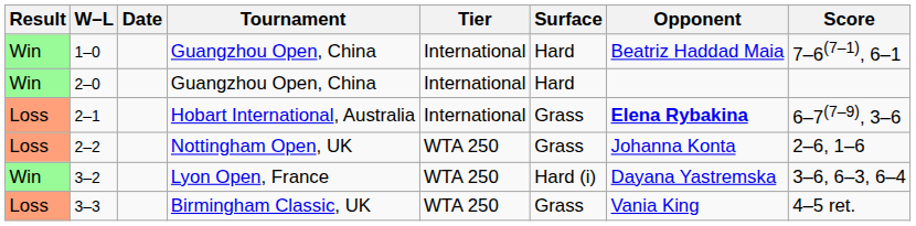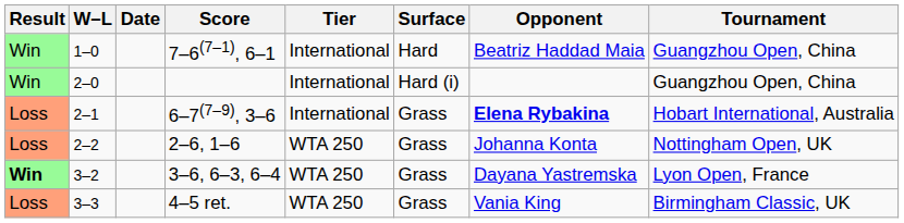 <table class="sortable wikitable">
 <tr>
 <th>Result</th>
 <th class="unsortable">W–L</th>
 <th>Date</th>
-<th>Tournament</th>
+<th class="unsortable">Score</th>
 <th>Tier</th>
 <th>Surface</th>
 <th>Opponent</th>
-<th class="unsortable">Score</th>
+<th>Tournament</th>
 </tr>
 <tr>
 <td style="background:#98fb98;">Win</td>
 <td><small>1–0</small></td>
 <td><a href='#'></a></td>
-<td><a href='#'>Guangzhou Open</a>, China</td>
+<td>7–6<sup>(7–1)</sup>, 6–1</td>
 <td>International</td>
 <td>Hard</td>
 <td> <a href='#'>Beatriz Haddad Maia</a></td>
-<td>7–6<sup>(7–1)</sup>, 6–1</td>
+<td><a href='#'>Guangzhou Open</a>, China</td>
 </tr>
 <tr>
 <td style="background:#98fb98;">Win</td>
 <td><small>2–0</small></td>
 <td><a href='#'></a></td>
+<td></td>
+<td>International</td>
+<td>Hard (i)</td>
+<td></td>
 <td>Guangzhou Open, China </td>
-<td>International</td>
-<td>Hard</td>
-<td></td>
-<td></td>
 </tr>
 <tr>
 <td style="background:#ffa07a;">Loss</td>
 <td><small>2–1</small></td>
 <td><a href='#'></a></td>
-<td><a href='#'>Hobart International</a>, Australia</td>
+<td>6–7<sup>(7–9)</sup>, 3–6</td>
 <td>International</td>
 <td>Grass</td>
 <td><strong> <a href='#'>Elena Rybakina</a></strong></td>
-<td>6–7<sup>(7–9)</sup>, 3–6</td>
+<td><a href='#'>Hobart International</a>, Australia</td>
 </tr>
 <tr>
 <td style="background:#ffa07a;">Loss</td>
 <td><small>2–2</small></td>
 <td><a href='#'></a></td>
-<td><a href='#'>Nottingham Open</a>, UK</td>
+<td>2–6, 1–6</td>
 <td>WTA 250</td>
 <td>Grass</td>
 <td> <a href='#'>Johanna Konta</a></td>
-<td>2–6, 1–6</td>
+<td><a href='#'>Nottingham Open</a>, UK</td>
 </tr>
 <tr>
-<td style="background:#98fb98;">Win</td>
+<td style="background:#98fb98;"><strong>Win</strong></td>
 <td><small>3–2</small></td>
 <td><a href='#'></a></td>
+<td>3–6, 6–3, 6–4</td>
+<td>WTA 250</td>
+<td>Grass</td>
+<td> <a href='#'>Dayana Yastremska</a></td>
 <td><a href='#'>Lyon Open</a>, France</td>
-<td>WTA 250</td>
-<td>Hard (i)</td>
-<td> <a href='#'>Dayana Yastremska</a></td>
-<td>3–6, 6–3, 6–4</td>
 </tr>
 <tr>
 <td bgcolor=ffa07a>Loss</td>
 <td><small>3–3</small></td>
 <td><a href='#'></a></td>
-<td><a href='#'>Birmingham Classic</a>, UK</td>
+<td>4–5 ret.</td>
 <td>WTA 250</td>
 <td>Grass</td>
 <td> <a href='#'>Vania King</a></td>
-<td>4–5 ret.</td>
+<td><a href='#'>Birmingham Classic</a>, UK</td>
 </tr>
 </table>
